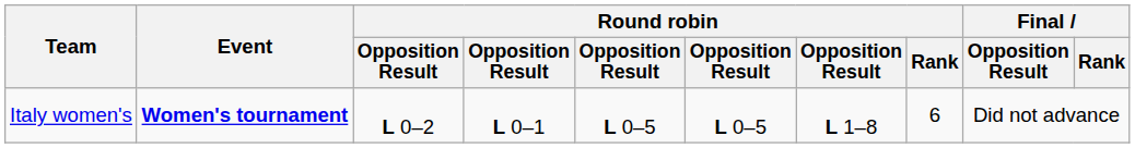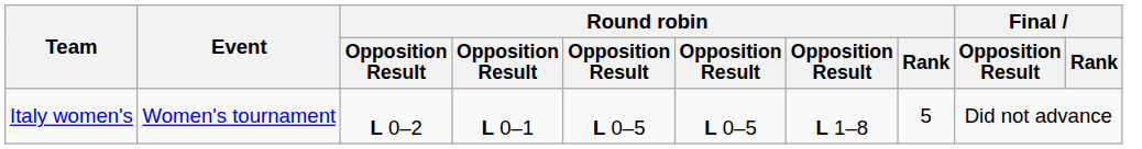 <table class=wikitable style=font-size:90%;text-align:center>
 <tr>
 <th rowspan=2>Team</th>
 <th rowspan=2>Event</th>
 <th colspan=6>Round robin</th>
 <th colspan=2>Final / </th>
 </tr>
 <tr style=font-size:95%>
 <th>Opposition<br>Result</th>
 <th>Opposition<br>Result</th>
 <th>Opposition<br>Result</th>
 <th>Opposition<br>Result</th>
 <th>Opposition<br>Result</th>
 <th>Rank</th>
 <th>Opposition<br>Result</th>
 <th>Rank</th>
 </tr>
 <tr>
 <td align=left><a href='#'>Italy women's</a></td>
-<td align=left><strong><a href='#'>Women's tournament</a></strong></td>
+<td align=left><a href='#'>Women's tournament</a></td>
 <td><br><strong>L</strong> 0–2</td>
 <td><br><strong>L</strong> 0–1</td>
 <td><br><strong>L</strong> 0–5</td>
 <td><br><strong>L</strong> 0–5</td>
 <td><br><strong>L</strong> 1–8</td>
-<td>6</td>
+<td>5</td>
 <td colspan=2>Did not advance</td>
 </tr>
 </table>
